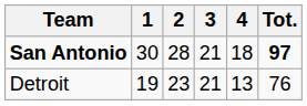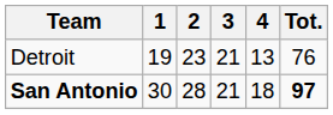 <table class="wikitable">
 <tr>
 <th align=left>Team</th>
 <th>1</th>
 <th>2</th>
 <th>3</th>
 <th>4</th>
 <th>Tot.</th>
 </tr>
 <tr style="text-align:center;">
+<td align=left>Detroit</td>
+<td>19</td>
+<td>23</td>
+<td>21</td>
+<td>13</td>
+<td>76</td>
+</tr>
+<tr style="text-align:center;">
 <td align=left><strong>San Antonio</strong></td>
 <td>30</td>
 <td>28</td>
 <td>21</td>
 <td>18</td>
 <td><strong>97</strong></td>
 </tr>
 <tr style="text-align:center;">
-<td align=left>Detroit</td>
-<td>19</td>
-<td>23</td>
-<td>21</td>
-<td>13</td>
-<td>76</td>
-</tr>
-<tr style="text-align:center;">
 </tr>
 </table>
